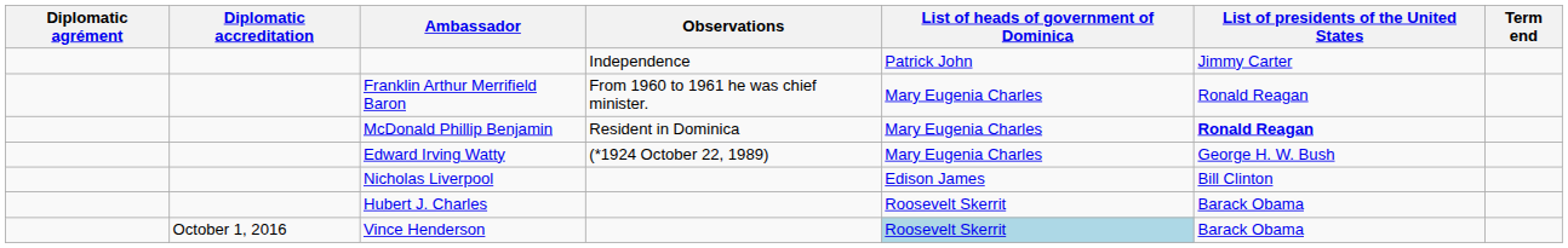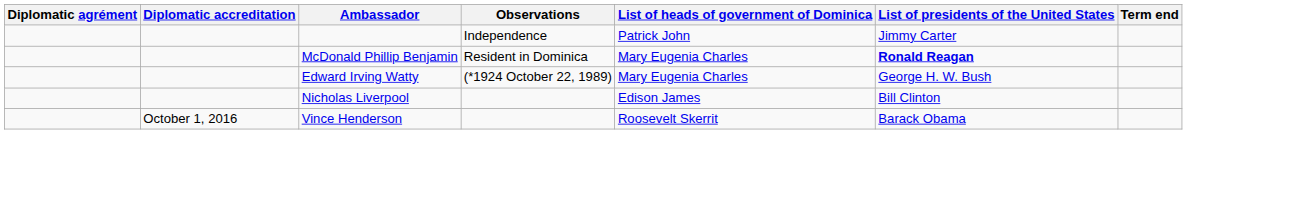 <table class="wikitable sortable">
 <tr>
 <th>Diplomatic <a href='#'>agrément</a></th>
 <th><a href='#'>Diplomatic accreditation</a></th>
 <th><a href='#'>Ambassador</a></th>
 <th>Observations</th>
 <th><a href='#'>List of heads of government of Dominica</a></th>
 <th><a href='#'>List of presidents of the United States</a></th>
 <th>Term end</th>
 </tr>
 <tr>
 <td></td>
 <td></td>
 <td></td>
 <td>Independence</td>
 <td><a href='#'>Patrick John</a></td>
 <td><a href='#'>Jimmy Carter</a></td>
-<td></td>
-</tr>
-<tr>
-<td></td>
-<td></td>
-<td><a href='#'>Franklin Arthur Merrifield Baron</a></td>
-<td>From 1960 to 1961 he was chief minister.</td>
-<td><a href='#'>Mary Eugenia Charles</a></td>
-<td><a href='#'>Ronald Reagan</a></td>
 <td></td>
 </tr>
 <tr>
 <td></td>
 <td></td>
 <td><a href='#'>McDonald Phillip Benjamin</a></td>
 <td>Resident in Dominica</td>
 <td><a href='#'>Mary Eugenia Charles</a></td>
 <td><strong><a href='#'>Ronald Reagan</a></strong></td>
 <td></td>
 </tr>
 <tr>
 <td></td>
 <td></td>
 <td><a href='#'>Edward Irving Watty</a></td>
 <td>(*1924 October 22, 1989)</td>
 <td><a href='#'>Mary Eugenia Charles</a></td>
 <td><a href='#'>George H. W. Bush</a></td>
 <td></td>
 </tr>
 <tr>
 <td></td>
 <td></td>
 <td><a href='#'>Nicholas Liverpool</a></td>
 <td></td>
 <td><a href='#'>Edison James</a></td>
 <td><a href='#'>Bill Clinton</a></td>
 <td></td>
 </tr>
 <tr>
 <td></td>
-<td></td>
-<td><a href='#'>Hubert J. Charles</a></td>
+<td>October 1, 2016</td>
+<td><a href='#'>Vince Henderson</a></td>
 <td></td>
 <td><a href='#'>Roosevelt Skerrit</a></td>
 <td><a href='#'>Barack Obama</a></td>
 <td></td>
 </tr>
-<tr>
-<td></td>
-<td>October 1, 2016</td>
-<td><a href='#'>Vince Henderson</a></td>
-<td></td>
-<td style="background: lightblue;"><a href='#'>Roosevelt Skerrit</a></td>
-<td><a href='#'>Barack Obama</a></td>
-<td></td>
-</tr>
 </table>
